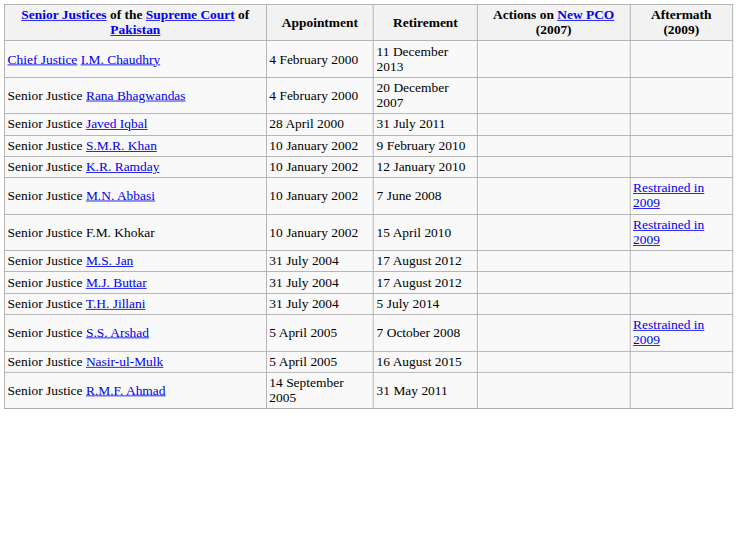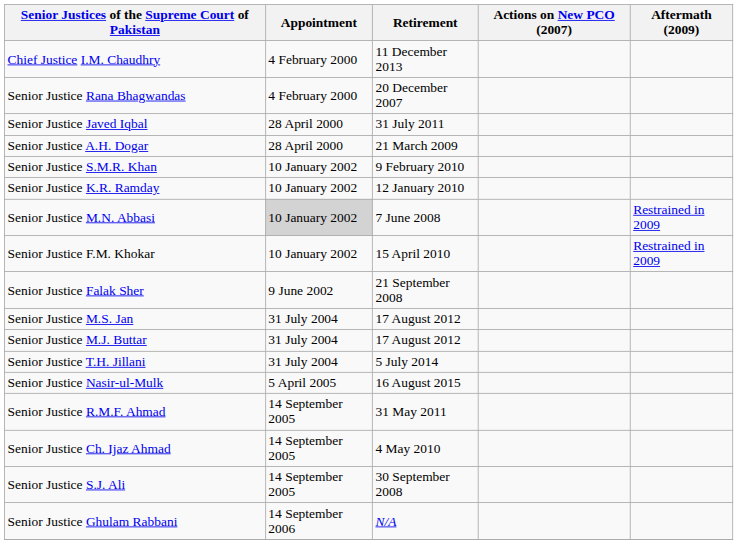 <table class="wikitable sortable">
 <tr>
 <th><a href='#'>Senior Justices</a> of the <a href='#'>Supreme Court</a> of <a href='#'>Pakistan</a></th>
 <th>Appointment</th>
 <th>Retirement</th>
 <th>Actions on <a href='#'>New PCO</a> (2007)</th>
 <th>Aftermath (2009)</th>
 </tr>
 <tr>
 <td><a href='#'>Chief Justice</a> <a href='#'>I.M. Chaudhry</a></td>
 <td>4 February 2000</td>
 <td>11 December 2013</td>
 <td></td>
 <td></td>
 </tr>
 <tr>
 <td>Senior Justice <a href='#'>Rana Bhagwandas</a></td>
 <td>4 February 2000</td>
 <td>20 December 2007</td>
 <td></td>
 <td></td>
 </tr>
 <tr>
 <td>Senior Justice <a href='#'>Javed Iqbal</a></td>
 <td>28 April 2000</td>
 <td>31 July 2011</td>
 <td></td>
 <td></td>
 </tr>
 <tr>
+<td>Senior Justice <a href='#'>A.H. Dogar</a></td>
+<td>28 April 2000</td>
+<td>21 March 2009</td>
+<td></td>
+<td></td>
+</tr>
+<tr>
 <td>Senior Justice <a href='#'>S.M.R. Khan</a></td>
 <td>10 January 2002</td>
 <td>9 February 2010</td>
 <td></td>
 <td></td>
 </tr>
 <tr>
 <td>Senior Justice <a href='#'>K.R. Ramday</a></td>
 <td>10 January 2002</td>
 <td>12 January 2010</td>
 <td></td>
 <td></td>
 </tr>
 <tr>
 <td>Senior Justice <a href='#'>M.N. Abbasi</a></td>
-<td>10 January 2002</td>
+<td style="background: lightgrey;">10 January 2002</td>
 <td>7 June 2008</td>
 <td></td>
 <td><a href='#'>Restrained in 2009</a></td>
 </tr>
 <tr>
 <td>Senior Justice F.M. Khokar</td>
 <td>10 January 2002</td>
 <td>15 April 2010</td>
 <td></td>
 <td><a href='#'>Restrained in 2009</a></td>
+</tr>
+<tr>
+<td>Senior Justice <a href='#'>Falak Sher</a></td>
+<td>9 June 2002</td>
+<td>21 September 2008</td>
+<td></td>
+<td></td>
 </tr>
 <tr>
 <td>Senior Justice <a href='#'>M.S. Jan</a></td>
 <td>31 July 2004</td>
 <td>17 August 2012</td>
 <td></td>
 <td></td>
 </tr>
 <tr>
 <td>Senior Justice <a href='#'>M.J. Buttar</a></td>
 <td>31 July 2004</td>
 <td>17 August 2012</td>
 <td></td>
 <td></td>
 </tr>
 <tr>
 <td>Senior Justice <a href='#'>T.H. Jillani</a></td>
 <td>31 July 2004</td>
 <td>5 July 2014</td>
 <td></td>
 <td></td>
 </tr>
 <tr>
-<td>Senior Justice <a href='#'>S.S. Arshad</a></td>
-<td>5 April 2005</td>
-<td>7 October 2008</td>
-<td></td>
-<td><a href='#'>Restrained in 2009</a></td>
-</tr>
-<tr>
 <td>Senior Justice <a href='#'>Nasir-ul-Mulk</a></td>
 <td>5 April 2005</td>
 <td>16 August 2015</td>
 <td></td>
 <td></td>
 </tr>
 <tr>
 <td>Senior Justice <a href='#'>R.M.F. Ahmad</a></td>
 <td>14 September 2005</td>
 <td>31 May 2011</td>
 <td></td>
 <td></td>
 </tr>
 <tr>
+<td>Senior Justice <a href='#'>Ch. Ijaz Ahmad</a></td>
+<td>14 September 2005</td>
+<td>4 May 2010</td>
+<td></td>
+<td></td>
+</tr>
+<tr>
+<td>Senior Justice <a href='#'>S.J. Ali</a></td>
+<td>14 September 2005</td>
+<td>30 September 2008</td>
+<td></td>
+<td></td>
+</tr>
+<tr>
+<td>Senior Justice <a href='#'>Ghulam Rabbani</a></td>
+<td>14 September 2006</td>
+<td><a href='#'><em>N/A</em></a></td>
+<td></td>
+<td></td>
+</tr>
+<tr>
 </tr>
 </table>
